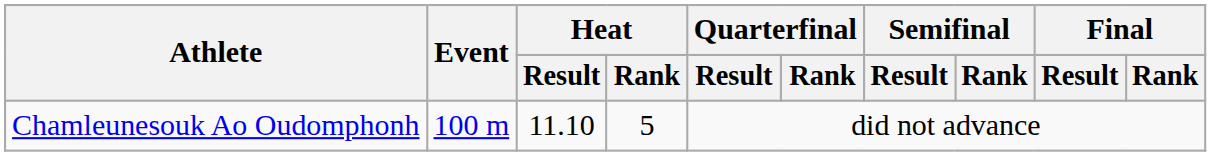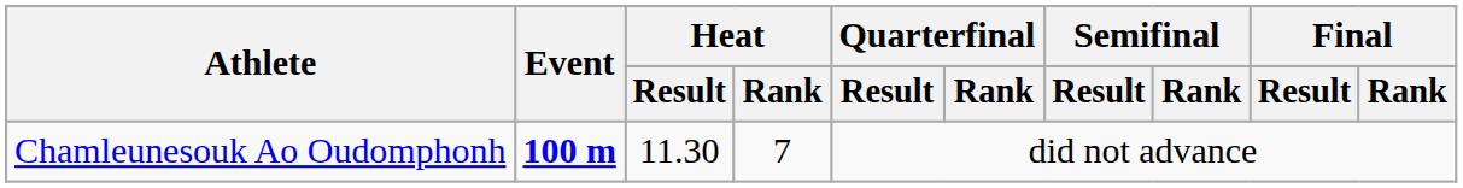 <table class=wikitable style="font-size:90%">
 <tr>
 <th rowspan="2">Athlete</th>
 <th rowspan="2">Event</th>
 <th colspan="2">Heat</th>
 <th colspan="2">Quarterfinal</th>
 <th colspan="2">Semifinal</th>
 <th colspan="2">Final</th>
 </tr>
 <tr style="font-size:95%">
 <th>Result</th>
 <th>Rank</th>
 <th>Result</th>
 <th>Rank</th>
 <th>Result</th>
 <th>Rank</th>
 <th>Result</th>
 <th>Rank</th>
 </tr>
 <tr align=center>
 <td align=left><a href='#'>Chamleunesouk Ao Oudomphonh</a></td>
-<td align=left><a href='#'>100 m</a></td>
-<td>11.10</td>
-<td>5</td>
+<td align=left><strong><a href='#'>100 m</a></strong></td>
+<td>11.30</td>
+<td>7</td>
 <td colspan=6>did not advance</td>
 </tr>
 </table>
